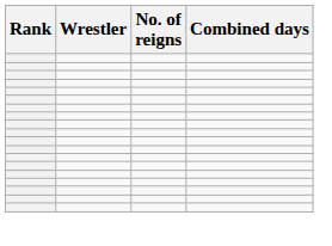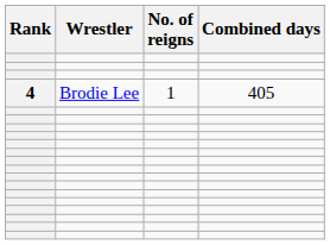 <table class="wikitable sortable" style="text-align:center">
 <tr>
 <th>Rank</th>
 <th>Wrestler</th>
 <th>No. of<br>reigns</th>
 <th>Combined days</th>
 </tr>
 <tr>
 <th></th>
 <td></td>
 <td></td>
 <td></td>
 </tr>
 <tr>
 <th></th>
 <td></td>
 <td></td>
 <td></td>
 </tr>
 <tr>
 <th></th>
 <td></td>
 <td></td>
 <td></td>
+</tr>
+<tr>
+<th>4</th>
+<td><a href='#'>Brodie Lee</a></td>
+<td>1</td>
+<td>405</td>
 </tr>
 <tr>
 <th></th>
 <td></td>
 <td></td>
 <td></td>
 </tr>
 <tr>
 <th></th>
 <td></td>
 <td></td>
 <td></td>
 </tr>
 <tr>
 <th></th>
 <td></td>
 <td></td>
 <td></td>
 </tr>
 <tr>
 <th></th>
 <td></td>
 <td></td>
 <td></td>
 </tr>
 <tr>
 <th></th>
 <td></td>
 <td></td>
 <td></td>
 </tr>
 <tr>
 <th></th>
 <td></td>
 <td></td>
 <td></td>
 </tr>
 <tr>
 <th></th>
 <td></td>
 <td></td>
 <td></td>
 </tr>
 <tr>
 <th></th>
 <td></td>
 <td></td>
 <td></td>
 </tr>
 <tr>
 <th></th>
 <td></td>
 <td></td>
 <td></td>
 </tr>
 <tr>
 <th></th>
 <td></td>
 <td></td>
 <td></td>
 </tr>
 <tr>
 <th></th>
 <td></td>
 <td></td>
 <td></td>
 </tr>
 <tr>
 <th></th>
 <td></td>
 <td></td>
 <td></td>
 </tr>
 <tr>
 <th></th>
 <td></td>
 <td></td>
 <td></td>
 </tr>
 <tr>
 <th></th>
 <td></td>
 <td></td>
 <td></td>
 </tr>
 <tr>
 <th></th>
 <td></td>
 <td></td>
 <td></td>
 </tr>
 <tr>
 <th></th>
 <td></td>
 <td></td>
 <td></td>
 </tr>
 </table>
